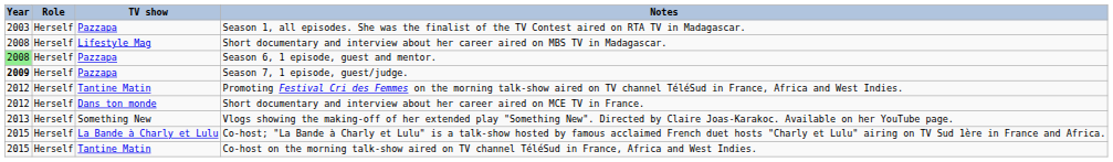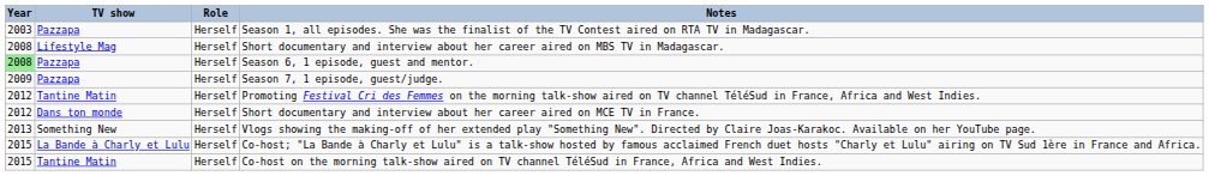 <table class="wikitable">
 <tr style="text-align:center;">
 <th style="background:#B0C4DE;">Year</th>
+<th style="background:#B0C4DE;">TV show</th>
 <th style="background:#B0C4DE;">Role</th>
-<th style="background:#B0C4DE;">TV show</th>
 <th style="background:#B0C4DE;">Notes</th>
 </tr>
 <tr>
 <td>2003</td>
+<td><a href='#'>Pazzapa</a></td>
 <td>Herself</td>
-<td><a href='#'>Pazzapa</a></td>
 <td>Season 1, all episodes. She was the finalist of the TV Contest aired on RTA TV in Madagascar.</td>
 </tr>
 <tr>
 <td>2008</td>
+<td><a href='#'>Lifestyle Mag</a></td>
 <td>Herself</td>
-<td><a href='#'>Lifestyle Mag</a></td>
 <td>Short documentary and interview about her career aired on MBS TV in Madagascar.</td>
 </tr>
 <tr>
 <td style="background: lightgreen;">2008</td>
+<td><a href='#'>Pazzapa</a></td>
 <td>Herself</td>
-<td><a href='#'>Pazzapa</a></td>
 <td>Season 6, 1 episode, guest and mentor.</td>
 </tr>
 <tr>
-<td><strong>2009</strong></td>
+<td>2009</td>
+<td><a href='#'>Pazzapa</a></td>
 <td>Herself</td>
-<td><a href='#'>Pazzapa</a></td>
 <td>Season 7, 1 episode, guest/judge.</td>
 </tr>
 <tr>
 <td>2012</td>
+<td><a href='#'>Tantine Matin</a></td>
 <td>Herself</td>
-<td><a href='#'>Tantine Matin</a></td>
 <td>Promoting <em><a href='#'>Festival Cri des Femmes</a></em> on the morning talk-show aired on TV channel TéléSud in France, Africa and West Indies.</td>
 </tr>
 <tr>
 <td>2012</td>
+<td><a href='#'>Dans ton monde</a></td>
 <td>Herself</td>
-<td><a href='#'>Dans ton monde</a></td>
 <td>Short documentary and interview about her career aired on MCE TV in France.</td>
 </tr>
 <tr>
 <td>2013</td>
+<td>Something New</td>
 <td>Herself</td>
-<td>Something New</td>
 <td>Vlogs showing the making-off of her extended play "Something New". Directed by Claire Joas-Karakoc. Available on her YouTube page.</td>
 </tr>
 <tr>
 <td>2015</td>
+<td><a href='#'>La Bande à Charly et Lulu</a></td>
 <td>Herself</td>
-<td><a href='#'>La Bande à Charly et Lulu</a></td>
 <td>Co-host; "La Bande à Charly et Lulu" is a talk-show hosted by famous acclaimed French duet hosts "Charly et Lulu" airing on TV Sud 1ère in France and Africa.</td>
 </tr>
 <tr>
 <td>2015</td>
+<td><a href='#'>Tantine Matin</a></td>
 <td>Herself</td>
-<td><a href='#'>Tantine Matin</a></td>
 <td>Co-host on the morning talk-show aired on TV channel TéléSud in France, Africa and West Indies.</td>
 </tr>
 </table>
